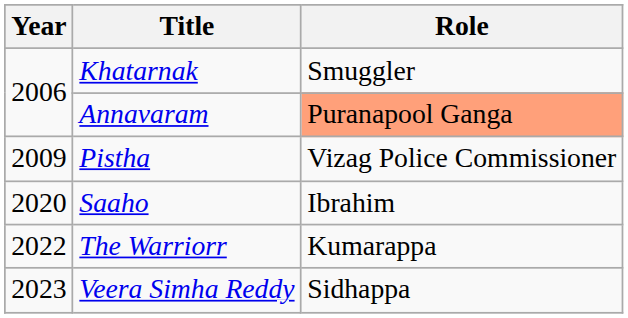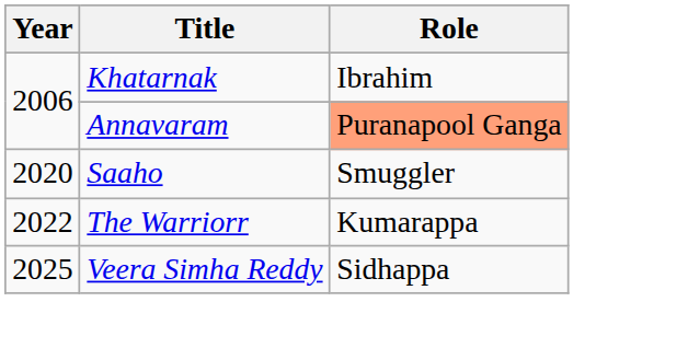 <table class="wikitable sortable">
 <tr>
 <th scope="col">Year</th>
 <th scope="col">Title</th>
 <th scope="col">Role</th>
 </tr>
 <tr>
 <td rowspan="2">2006</td>
 <td><em><a href='#'>Khatarnak</a></em></td>
-<td>Smuggler</td>
+<td>Ibrahim</td>
 </tr>
 <tr>
 <td><em><a href='#'>Annavaram</a></em></td>
 <td style="background: lightsalmon;">Puranapool Ganga</td>
 </tr>
 <tr>
-<td>2009</td>
-<td><em><a href='#'>Pistha</a></em></td>
-<td>Vizag Police Commissioner</td>
-</tr>
-<tr>
 <td>2020</td>
 <td><em><a href='#'>Saaho</a></em></td>
-<td>Ibrahim</td>
+<td>Smuggler</td>
 </tr>
 <tr>
 <td>2022</td>
 <td><em><a href='#'>The Warriorr</a></em></td>
 <td>Kumarappa</td>
 </tr>
 <tr>
-<td>2023</td>
+<td>2025</td>
 <td><em><a href='#'>Veera Simha Reddy</a></em></td>
 <td>Sidhappa</td>
 </tr>
 </table>
